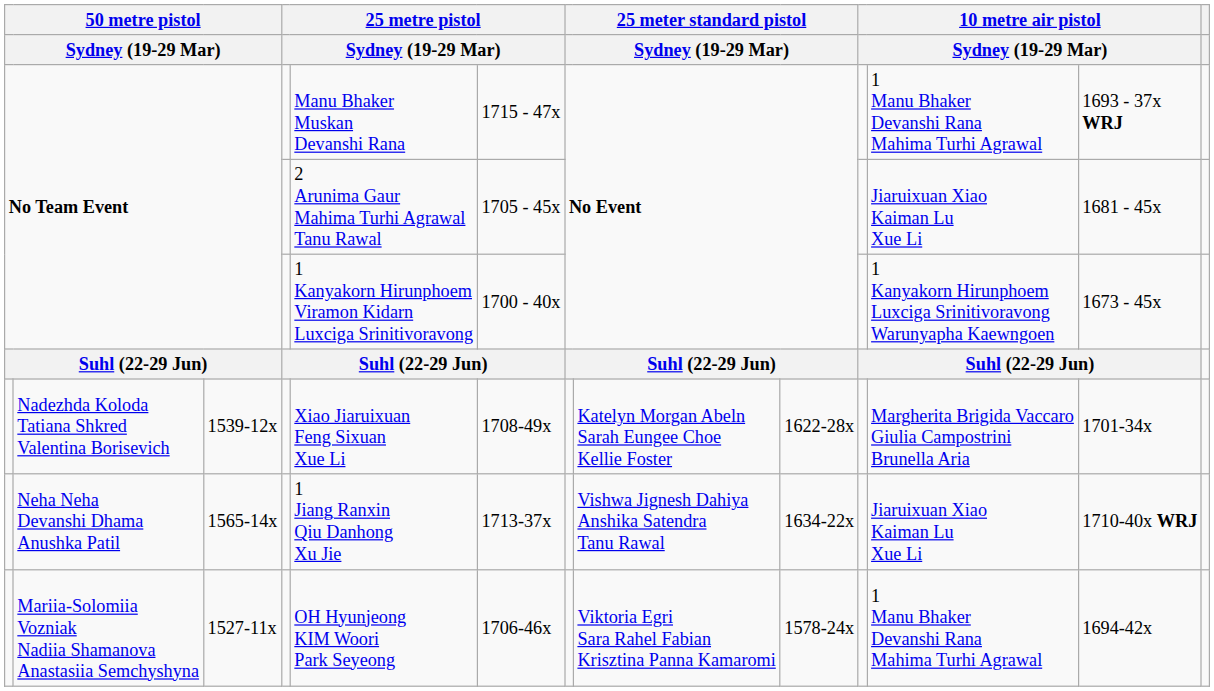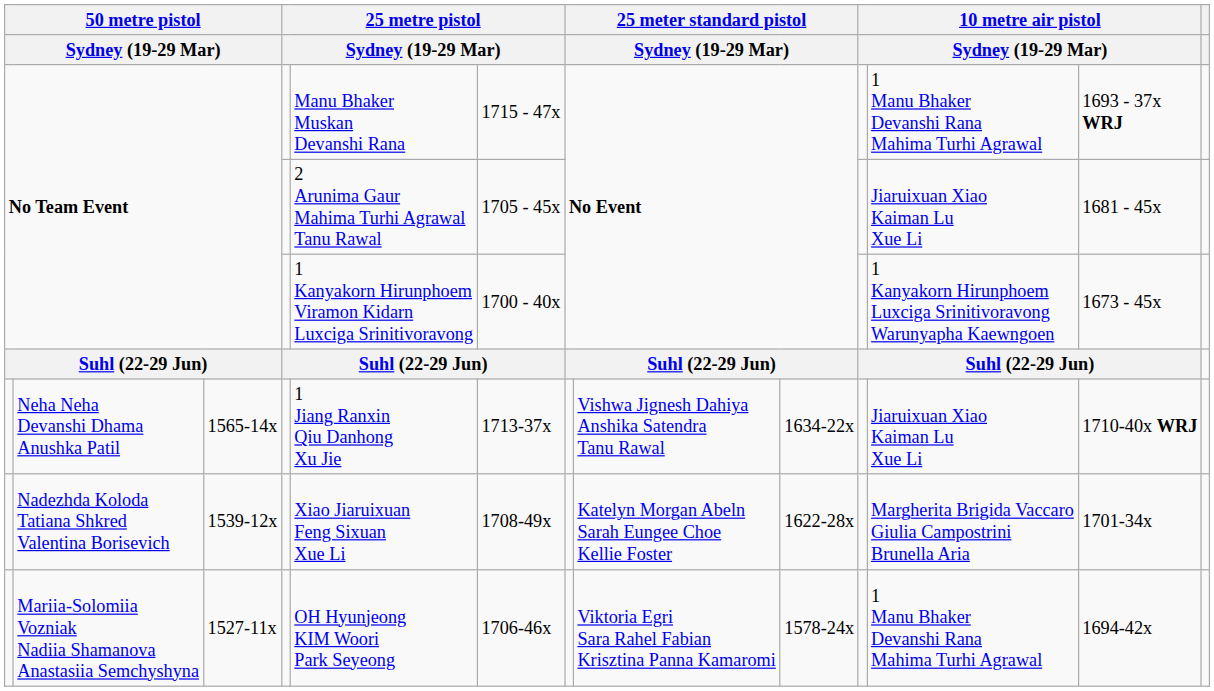 <table class="wikitable" style="font-size: 95%">
 <tr>
 <th colspan="3"><a href='#'>50 metre pistol</a></th>
 <th colspan="3"><a href='#'>25 metre pistol</a></th>
 <th colspan="3"><a href='#'>25 meter standard pistol</a></th>
 <th colspan="3"><a href='#'>10 metre air pistol</a></th>
 <th></th>
 </tr>
 <tr>
 <th colspan="3"><strong><a href='#'>Sydney</a>  (19-29 Mar)</strong></th>
 <th colspan="3"><strong><a href='#'>Sydney</a>  (19-29 Mar)</strong></th>
 <th colspan="3"><strong><a href='#'>Sydney</a>  (19-29 Mar)</strong></th>
 <th colspan="3"><strong><a href='#'>Sydney</a>  (19-29 Mar)</strong></th>
 <th></th>
 </tr>
 <tr>
 <td colspan="3" rowspan="3"><strong>No Team Event</strong></td>
 <td></td>
 <td><br><a href='#'>Manu Bhaker</a><br><a href='#'>Muskan</a><br><a href='#'>Devanshi Rana</a></td>
 <td>1715 - 47x</td>
 <td colspan="3" rowspan="3"><strong>No Event</strong></td>
 <td></td>
 <td> 1<br><a href='#'>Manu Bhaker</a><br><a href='#'>Devanshi Rana</a><br><a href='#'>Mahima Turhi Agrawal</a></td>
 <td>1693 - 37x<br>	<strong>WRJ</strong></td>
 <td></td>
 </tr>
 <tr>
 <td></td>
 <td> 2<br><a href='#'>Arunima Gaur</a><br><a href='#'>Mahima Turhi Agrawal</a><br><a href='#'>Tanu Rawal</a></td>
 <td>1705 - 45x</td>
 <td></td>
 <td><br><a href='#'>Jiaruixuan Xiao</a><br><a href='#'>Kaiman Lu</a><br><a href='#'>Xue Li</a></td>
 <td>1681 - 45x</td>
 <td></td>
 </tr>
 <tr>
 <td></td>
 <td> 1<br><a href='#'>Kanyakorn Hirunphoem</a><br><a href='#'>Viramon Kidarn</a><br><a href='#'>Luxciga Srinitivoravong</a></td>
 <td>1700 - 40x</td>
 <td></td>
 <td> 1<br><a href='#'>Kanyakorn Hirunphoem</a><br><a href='#'>Luxciga Srinitivoravong</a><br><a href='#'>Warunyapha Kaewngoen</a></td>
 <td>1673 - 45x</td>
 <td></td>
 </tr>
 <tr>
 <th colspan="3"><strong><a href='#'>Suhl</a></strong> <strong> (22-29 Jun)</strong></th>
 <th colspan="3"><strong><a href='#'>Suhl</a></strong> <strong> (22-29 Jun)</strong></th>
 <th colspan="3"><strong><a href='#'>Suhl</a></strong> <strong> (22-29 Jun)</strong></th>
 <th colspan="3"><strong><a href='#'>Suhl</a></strong> <strong> (22-29 Jun)</strong></th>
 <td></td>
 </tr>
 <tr>
 <td></td>
+<td><a href='#'>Neha Neha</a><br><a href='#'>Devanshi Dhama</a><br><a href='#'>Anushka Patil</a></td>
+<td>1565-14x</td>
+<td></td>
+<td>1<br><a href='#'>Jiang Ranxin</a><br><a href='#'>Qiu Danhong</a><br><a href='#'>Xu Jie</a></td>
+<td>1713-37x</td>
+<td></td>
+<td><a href='#'>Vishwa Jignesh Dahiya</a><br><a href='#'>Anshika Satendra</a><br><a href='#'>Tanu Rawal</a></td>
+<td>1634-22x</td>
+<td></td>
+<td><br><a href='#'>Jiaruixuan Xiao</a><br><a href='#'>Kaiman Lu</a><br><a href='#'>Xue Li</a></td>
+<td>1710-40x <strong>WRJ</strong></td>
+<td></td>
+</tr>
+<tr>
+<td></td>
 <td><a href='#'>Nadezhda Koloda</a><br><a href='#'>Tatiana Shkred</a><br><a href='#'>Valentina Borisevich</a></td>
 <td>1539-12x</td>
 <td></td>
 <td><br><a href='#'>Xiao Jiaruixuan</a><br><a href='#'>Feng Sixuan</a><br><a href='#'>Xue Li</a></td>
 <td>1708-49x</td>
 <td></td>
 <td><br><a href='#'>Katelyn Morgan Abeln</a><br><a href='#'>Sarah Eungee Choe</a><br><a href='#'>Kellie Foster</a></td>
 <td>1622-28x</td>
 <td></td>
 <td><br><a href='#'>Margherita Brigida Vaccaro</a><br><a href='#'>Giulia Campostrini</a><br><a href='#'>Brunella Aria</a></td>
 <td>1701-34x</td>
-<td></td>
-</tr>
-<tr>
-<td></td>
-<td><a href='#'>Neha Neha</a><br><a href='#'>Devanshi Dhama</a><br><a href='#'>Anushka Patil</a></td>
-<td>1565-14x</td>
-<td></td>
-<td>1<br><a href='#'>Jiang Ranxin</a><br><a href='#'>Qiu Danhong</a><br><a href='#'>Xu Jie</a></td>
-<td>1713-37x</td>
-<td></td>
-<td><a href='#'>Vishwa Jignesh Dahiya</a><br><a href='#'>Anshika Satendra</a><br><a href='#'>Tanu Rawal</a></td>
-<td>1634-22x</td>
-<td></td>
-<td><br><a href='#'>Jiaruixuan Xiao</a><br><a href='#'>Kaiman Lu</a><br><a href='#'>Xue Li</a></td>
-<td>1710-40x <strong>WRJ</strong></td>
 <td></td>
 </tr>
 <tr>
 <td></td>
 <td><br><a href='#'>Mariia-Solomiia</a><br><a href='#'>Vozniak</a><br><a href='#'>Nadiia Shamanova</a><br><a href='#'>Anastasiia Semchyshyna</a></td>
 <td>1527-11x</td>
 <td></td>
 <td><br><a href='#'>OH Hyunjeong</a><br><a href='#'>KIM Woori</a><br><a href='#'>Park Seyeong</a></td>
 <td>1706-46x</td>
 <td></td>
 <td><br><a href='#'>Viktoria Egri</a><br><a href='#'>Sara Rahel Fabian</a><br><a href='#'>Krisztina Panna Kamaromi</a></td>
 <td>1578-24x</td>
 <td></td>
 <td> 1<br><a href='#'>Manu Bhaker</a><br><a href='#'>Devanshi Rana</a><br><a href='#'>Mahima Turhi Agrawal</a></td>
 <td>1694-42x</td>
 <td></td>
 </tr>
 </table>
